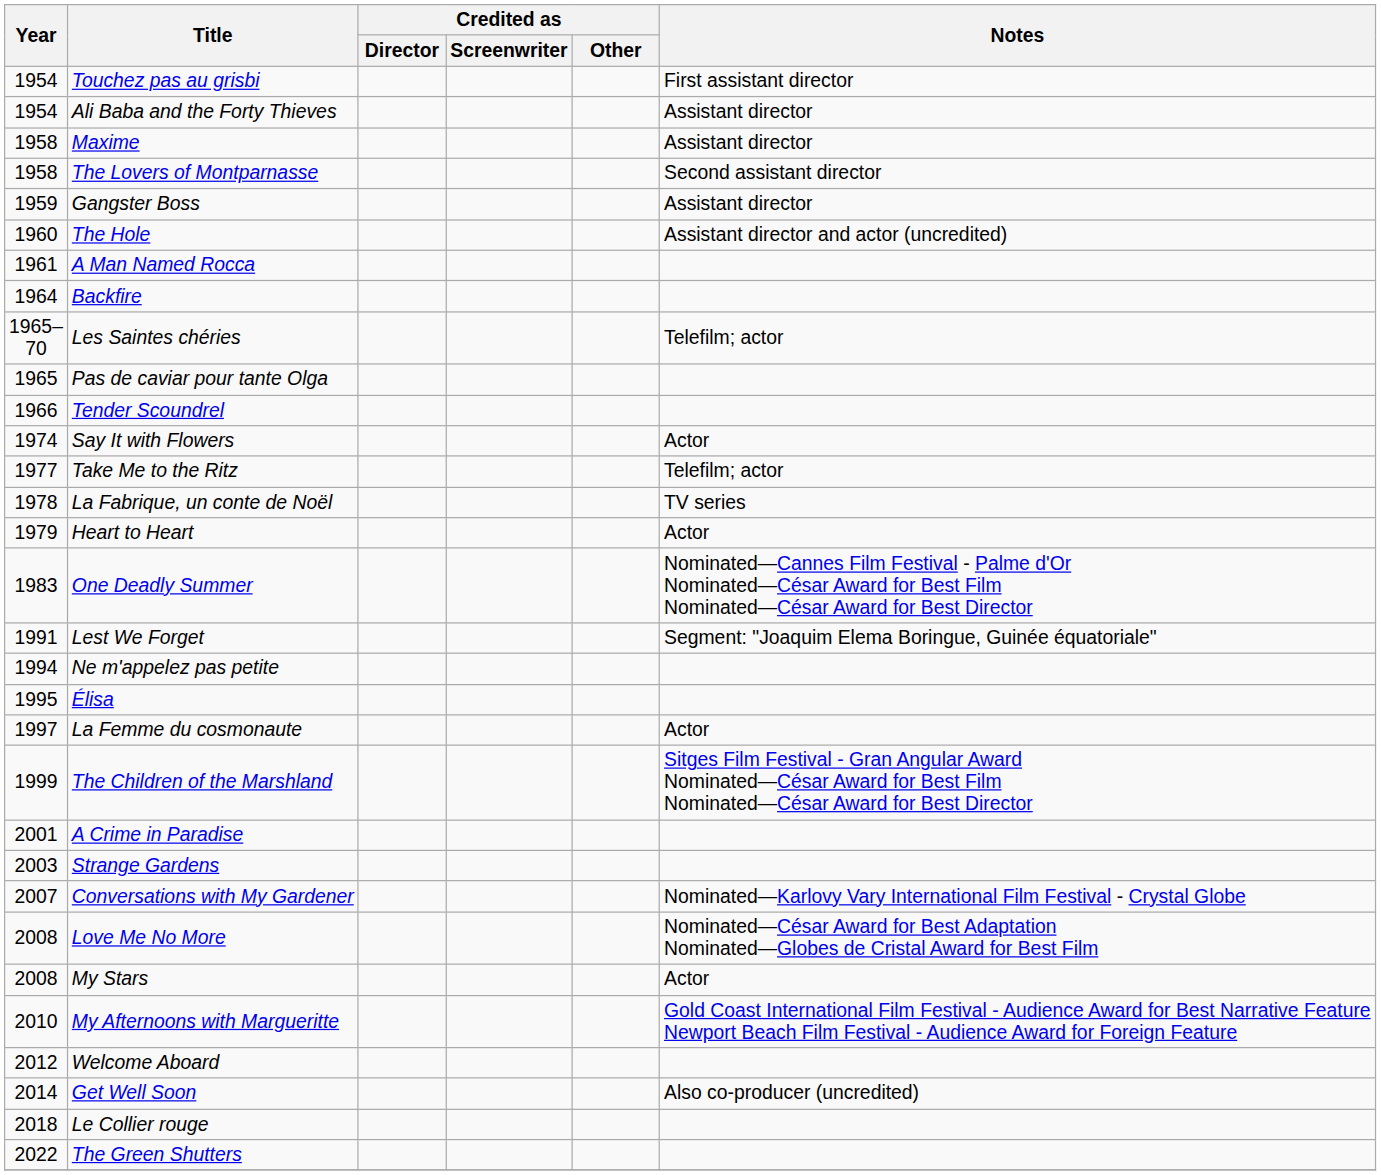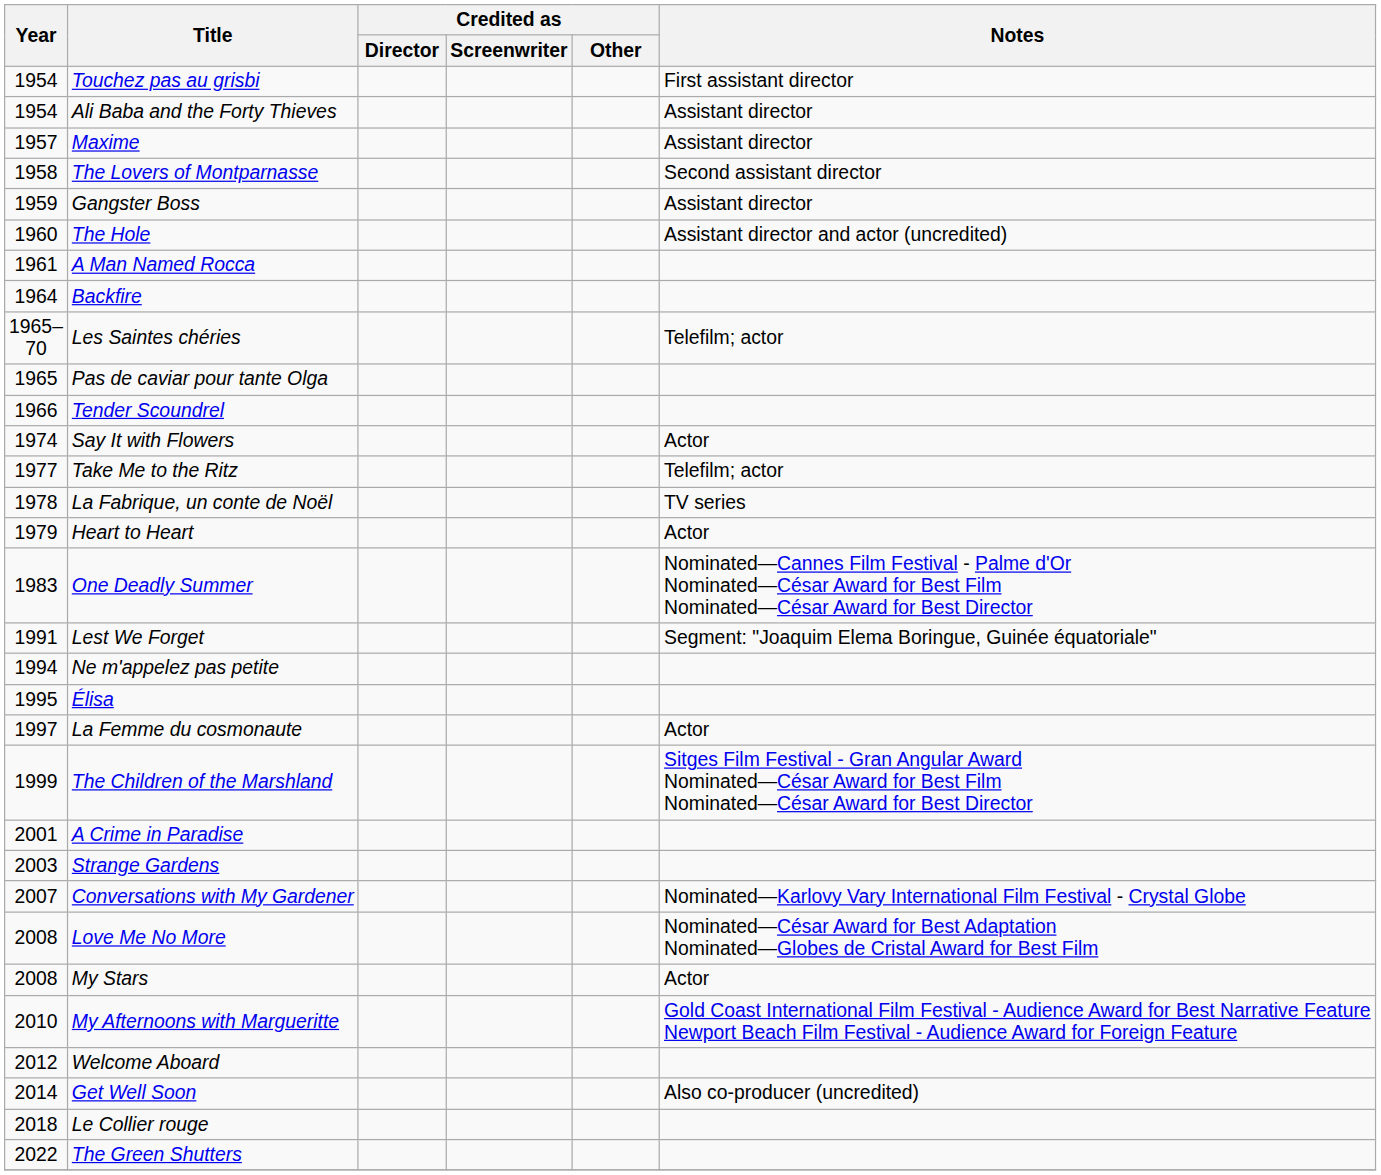 <table class="wikitable sortable">
 <tr>
 <th rowspan=2 width="33">Year</th>
 <th rowspan=2>Title</th>
 <th colspan=3>Credited as</th>
 <th rowspan=2>Notes</th>
 </tr>
 <tr>
 <th width=65>Director</th>
 <th width=65>Screenwriter</th>
 <th width=65>Other</th>
 </tr>
 <tr>
 <td align="center">1954</td>
 <td align="left"><em><a href='#'>Touchez pas au grisbi</a></em></td>
 <td></td>
 <td></td>
 <td></td>
 <td>First assistant director</td>
 </tr>
 <tr>
 <td align="center">1954</td>
 <td align="left"><em>Ali Baba and the Forty Thieves</em></td>
 <td></td>
 <td></td>
 <td></td>
 <td>Assistant director</td>
 </tr>
 <tr>
-<td align="center">1958</td>
+<td align="center">1957</td>
 <td align="left"><em><a href='#'>Maxime</a></em></td>
 <td></td>
 <td></td>
 <td></td>
 <td>Assistant director</td>
 </tr>
 <tr>
 <td align="center">1958</td>
 <td align="left"><em><a href='#'>The Lovers of Montparnasse</a></em></td>
 <td></td>
 <td></td>
 <td></td>
 <td>Second assistant director</td>
 </tr>
 <tr>
 <td align="center">1959</td>
 <td align="left"><em>Gangster Boss</em></td>
 <td></td>
 <td></td>
 <td></td>
 <td>Assistant director</td>
 </tr>
 <tr>
 <td align="center">1960</td>
 <td align="left"><em><a href='#'>The Hole</a></em></td>
 <td></td>
 <td></td>
 <td></td>
 <td>Assistant director and actor (uncredited)</td>
 </tr>
 <tr>
 <td align="center">1961</td>
 <td align="left"><em><a href='#'>A Man Named Rocca</a></em></td>
 <td></td>
 <td></td>
 <td></td>
 <td></td>
 </tr>
 <tr>
 <td align="center">1964</td>
 <td align="left"><em><a href='#'>Backfire</a></em></td>
 <td></td>
 <td></td>
 <td></td>
 <td></td>
 </tr>
 <tr>
 <td align="center">1965–70</td>
 <td align="left"><em>Les Saintes chéries</em></td>
 <td></td>
 <td></td>
 <td></td>
 <td>Telefilm; actor</td>
 </tr>
 <tr>
 <td align="center">1965</td>
 <td align="left"><em>Pas de caviar pour tante Olga</em></td>
 <td></td>
 <td></td>
 <td></td>
 <td></td>
 </tr>
 <tr>
 <td align="center">1966</td>
 <td align="left"><em><a href='#'>Tender Scoundrel</a></em></td>
 <td></td>
 <td></td>
 <td></td>
 <td></td>
 </tr>
 <tr>
 <td align="center">1974</td>
 <td align="left"><em>Say It with Flowers</em></td>
 <td></td>
 <td></td>
 <td></td>
 <td>Actor</td>
 </tr>
 <tr>
 <td align="center">1977</td>
 <td align="left"><em>Take Me to the Ritz</em></td>
 <td></td>
 <td></td>
 <td></td>
 <td>Telefilm; actor</td>
 </tr>
 <tr>
 <td align="center">1978</td>
 <td align="left"><em>La Fabrique, un conte de Noël</em></td>
 <td></td>
 <td></td>
 <td></td>
 <td>TV series</td>
 </tr>
 <tr>
 <td align="center">1979</td>
 <td align="left"><em>Heart to Heart</em></td>
 <td></td>
 <td></td>
 <td></td>
 <td>Actor</td>
 </tr>
 <tr>
 <td align="center">1983</td>
 <td align="left"><em><a href='#'>One Deadly Summer</a></em></td>
 <td></td>
 <td></td>
 <td></td>
 <td>Nominated—<a href='#'>Cannes Film Festival</a> - <a href='#'>Palme d'Or</a><br>Nominated—<a href='#'>César Award for Best Film</a><br>Nominated—<a href='#'>César Award for Best Director</a></td>
 </tr>
 <tr>
 <td align="center">1991</td>
 <td align="left"><em>Lest We Forget</em></td>
 <td></td>
 <td></td>
 <td></td>
 <td>Segment: "Joaquim Elema Boringue, Guinée équatoriale"</td>
 </tr>
 <tr>
 <td align="center">1994</td>
 <td align="left"><em>Ne m'appelez pas petite</em></td>
 <td></td>
 <td></td>
 <td></td>
 </tr>
 <tr>
 <td align="center">1995</td>
 <td align="left"><em><a href='#'>Élisa</a></em></td>
 <td></td>
 <td></td>
 <td></td>
 <td></td>
 </tr>
 <tr>
 <td align="center">1997</td>
 <td align="left"><em>La Femme du cosmonaute</em></td>
 <td></td>
 <td></td>
 <td></td>
 <td>Actor</td>
 </tr>
 <tr>
 <td align="center">1999</td>
 <td align="left"><em><a href='#'>The Children of the Marshland</a></em></td>
 <td></td>
 <td></td>
 <td></td>
 <td><a href='#'>Sitges Film Festival - Gran Angular Award</a><br>Nominated—<a href='#'>César Award for Best Film</a><br>Nominated—<a href='#'>César Award for Best Director</a></td>
 </tr>
 <tr>
 <td align="center">2001</td>
 <td align="left"><em><a href='#'>A Crime in Paradise</a></em></td>
 <td></td>
 <td></td>
 <td></td>
 <td></td>
 </tr>
 <tr>
 <td align="center">2003</td>
 <td align="left"><em><a href='#'>Strange Gardens</a></em></td>
 <td></td>
 <td></td>
 <td></td>
 <td></td>
 </tr>
 <tr>
 <td align="center">2007</td>
 <td align="left"><em><a href='#'>Conversations with My Gardener</a></em></td>
 <td></td>
 <td></td>
 <td></td>
 <td>Nominated—<a href='#'>Karlovy Vary International Film Festival</a> - <a href='#'>Crystal Globe</a></td>
 </tr>
 <tr>
 <td align="center">2008</td>
 <td align="left"><em><a href='#'>Love Me No More</a></em></td>
 <td></td>
 <td></td>
 <td></td>
 <td>Nominated—<a href='#'>César Award for Best Adaptation</a><br>Nominated—<a href='#'>Globes de Cristal Award for Best Film</a></td>
 </tr>
 <tr>
 <td align="center">2008</td>
 <td align="left"><em>My Stars</em></td>
 <td></td>
 <td></td>
 <td></td>
 <td>Actor</td>
 </tr>
 <tr>
 <td align="center">2010</td>
 <td align="left"><em><a href='#'>My Afternoons with Margueritte</a></em></td>
 <td></td>
 <td></td>
 <td></td>
 <td><a href='#'>Gold Coast International Film Festival -  Audience Award for Best Narrative Feature</a><br><a href='#'>Newport Beach Film Festival - Audience Award for Foreign Feature</a></td>
 </tr>
 <tr>
 <td align="center">2012</td>
 <td align="left"><em>Welcome Aboard</em></td>
 <td></td>
 <td></td>
 <td></td>
 <td></td>
 </tr>
 <tr>
 <td align="center">2014</td>
 <td align="left"><em><a href='#'>Get Well Soon</a></em></td>
 <td></td>
 <td></td>
 <td></td>
 <td>Also co-producer (uncredited)</td>
 </tr>
 <tr>
 <td align="center">2018</td>
 <td align="left"><em>Le Collier rouge</em></td>
 <td></td>
 <td></td>
 <td></td>
 <td></td>
 </tr>
 <tr>
 <td align="center">2022</td>
 <td align="left"><em><a href='#'>The Green Shutters</a></em></td>
 <td></td>
 <td></td>
 <td></td>
 <td></td>
 </tr>
 <tr>
 </tr>
 </table>
